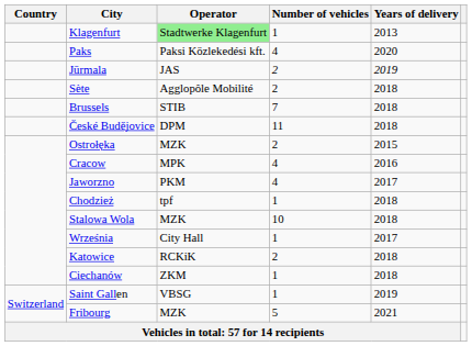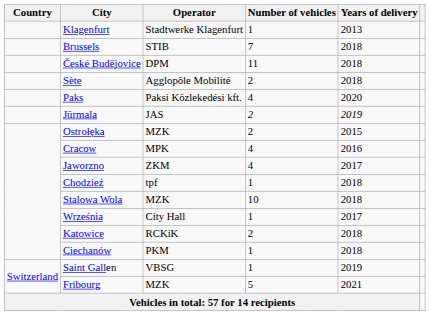 <table class="wikitable sortable">
 <tr>
 <th>Country</th>
 <th>City</th>
 <th>Operator</th>
 <th>Number of vehicles</th>
 <th>Years of delivery</th>
 <th></th>
 </tr>
 <tr>
 <td></td>
 <td><a href='#'>Klagenfurt</a></td>
-<td style="background: lightgreen;">Stadtwerke Klagenfurt</td>
+<td>Stadtwerke Klagenfurt</td>
 <td>1</td>
 <td>2013</td>
+<td></td>
+</tr>
+<tr>
+<td></td>
+<td><a href='#'>Brussels</a></td>
+<td>STIB</td>
+<td>7</td>
+<td>2018</td>
+<td></td>
+</tr>
+<tr>
+<td></td>
+<td><a href='#'>České Budějovice</a></td>
+<td>DPM</td>
+<td>11</td>
+<td>2018</td>
+<td></td>
+</tr>
+<tr>
+<td></td>
+<td><a href='#'>Sète</a></td>
+<td>Agglopôle Mobilité</td>
+<td>2</td>
+<td>2018</td>
 <td></td>
 </tr>
 <tr>
 <td></td>
 <td><a href='#'>Paks</a></td>
 <td>Paksi Közlekedési kft.</td>
 <td>4</td>
 <td>2020</td>
 <td></td>
 </tr>
 <tr>
 <td></td>
 <td><a href='#'>Jūrmala</a></td>
 <td>JAS</td>
 <td><em>2</em></td>
 <td><em>2019</em></td>
 <td></td>
 </tr>
 <tr>
-<td></td>
-<td><a href='#'>Sète</a></td>
-<td>Agglopôle Mobilité</td>
-<td>2</td>
-<td>2018</td>
-<td></td>
-</tr>
-<tr>
-<td></td>
-<td><a href='#'>Brussels</a></td>
-<td>STIB</td>
-<td>7</td>
-<td>2018</td>
-<td></td>
-</tr>
-<tr>
-<td></td>
-<td><a href='#'>České Budějovice</a></td>
-<td>DPM</td>
-<td>11</td>
-<td>2018</td>
-<td></td>
-</tr>
-<tr>
 <td rowspan="8"></td>
 <td><a href='#'>Ostrołęka</a></td>
 <td>MZK</td>
 <td>2</td>
 <td>2015</td>
 <td></td>
 </tr>
 <tr>
 <td><a href='#'>Cracow</a></td>
 <td>MPK</td>
 <td>4</td>
 <td>2016</td>
 <td></td>
 </tr>
 <tr>
 <td><a href='#'>Jaworzno</a></td>
-<td>PKM</td>
+<td>ZKM</td>
 <td>4</td>
 <td>2017</td>
 <td></td>
 </tr>
 <tr>
 <td><a href='#'>Chodzież</a></td>
 <td>tpf</td>
 <td>1</td>
 <td>2018</td>
 <td></td>
 </tr>
 <tr>
 <td><a href='#'>Stalowa Wola</a></td>
 <td>MZK</td>
 <td>10</td>
 <td>2018</td>
 <td></td>
 </tr>
 <tr>
 <td><a href='#'>Września</a></td>
 <td>City Hall</td>
 <td>1</td>
 <td>2017</td>
 <td></td>
 </tr>
 <tr>
 <td><a href='#'>Katowice</a></td>
 <td>RCKiK</td>
 <td>2</td>
 <td>2018</td>
 <td></td>
 </tr>
 <tr>
 <td><a href='#'>Ciechanów</a></td>
-<td>ZKM</td>
+<td>PKM</td>
 <td>1</td>
 <td>2018</td>
 <td></td>
 </tr>
 <tr>
 <td rowspan="2"><a href='#'>Switzerland</a></td>
 <td><a href='#'>Saint Gall</a>en</td>
 <td>VBSG</td>
 <td>1</td>
 <td>2019</td>
 <td></td>
 </tr>
 <tr>
 <td><a href='#'>Fribourg</a></td>
 <td>MZK</td>
 <td>5</td>
 <td>2021</td>
 <td></td>
 </tr>
 <tr>
 <th colspan="5"><strong>Vehicles in total: 57 for 14 recipients</strong></th>
 <td></td>
 </tr>
 </table>
